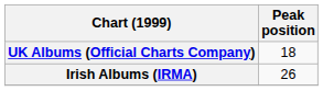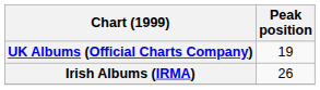 <table class="wikitable sortable plainrowheaders" style="text-align:center">
 <tr>
 <th scope="col">Chart (1999)</th>
 <th scope="col">Peak<br>position</th>
 </tr>
 <tr>
 <th scope="row"><a href='#'>UK Albums</a> (<a href='#'>Official Charts Company</a>)</th>
-<td>18</td>
+<td>19</td>
 </tr>
 <tr>
 <th scope="row">Irish Albums (<a href='#'>IRMA</a>)</th>
 <td>26</td>
 </tr>
 <tr>
 </tr>
 </table>
